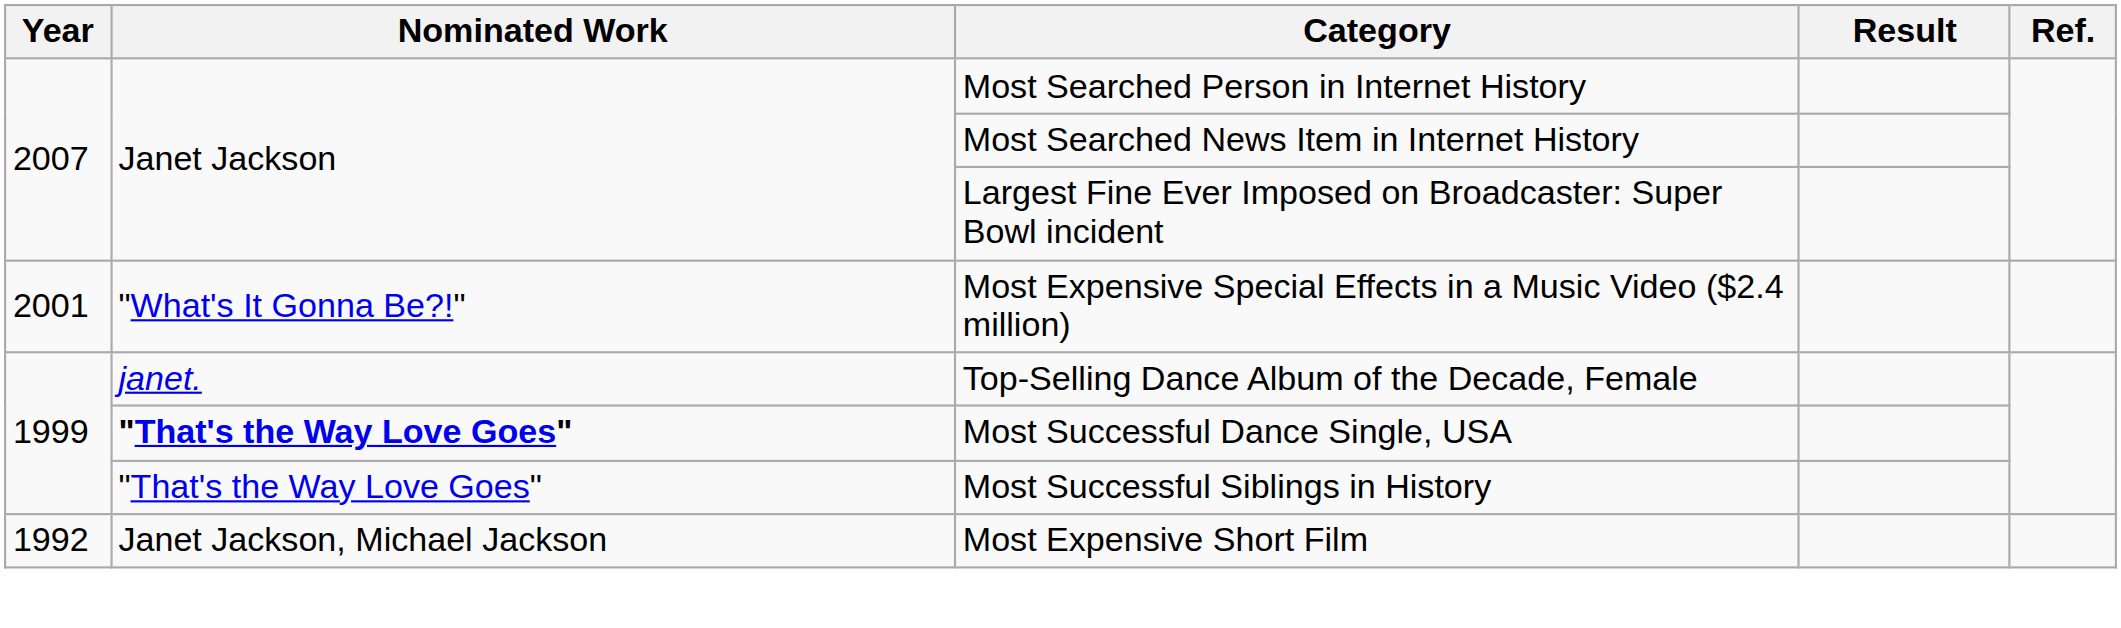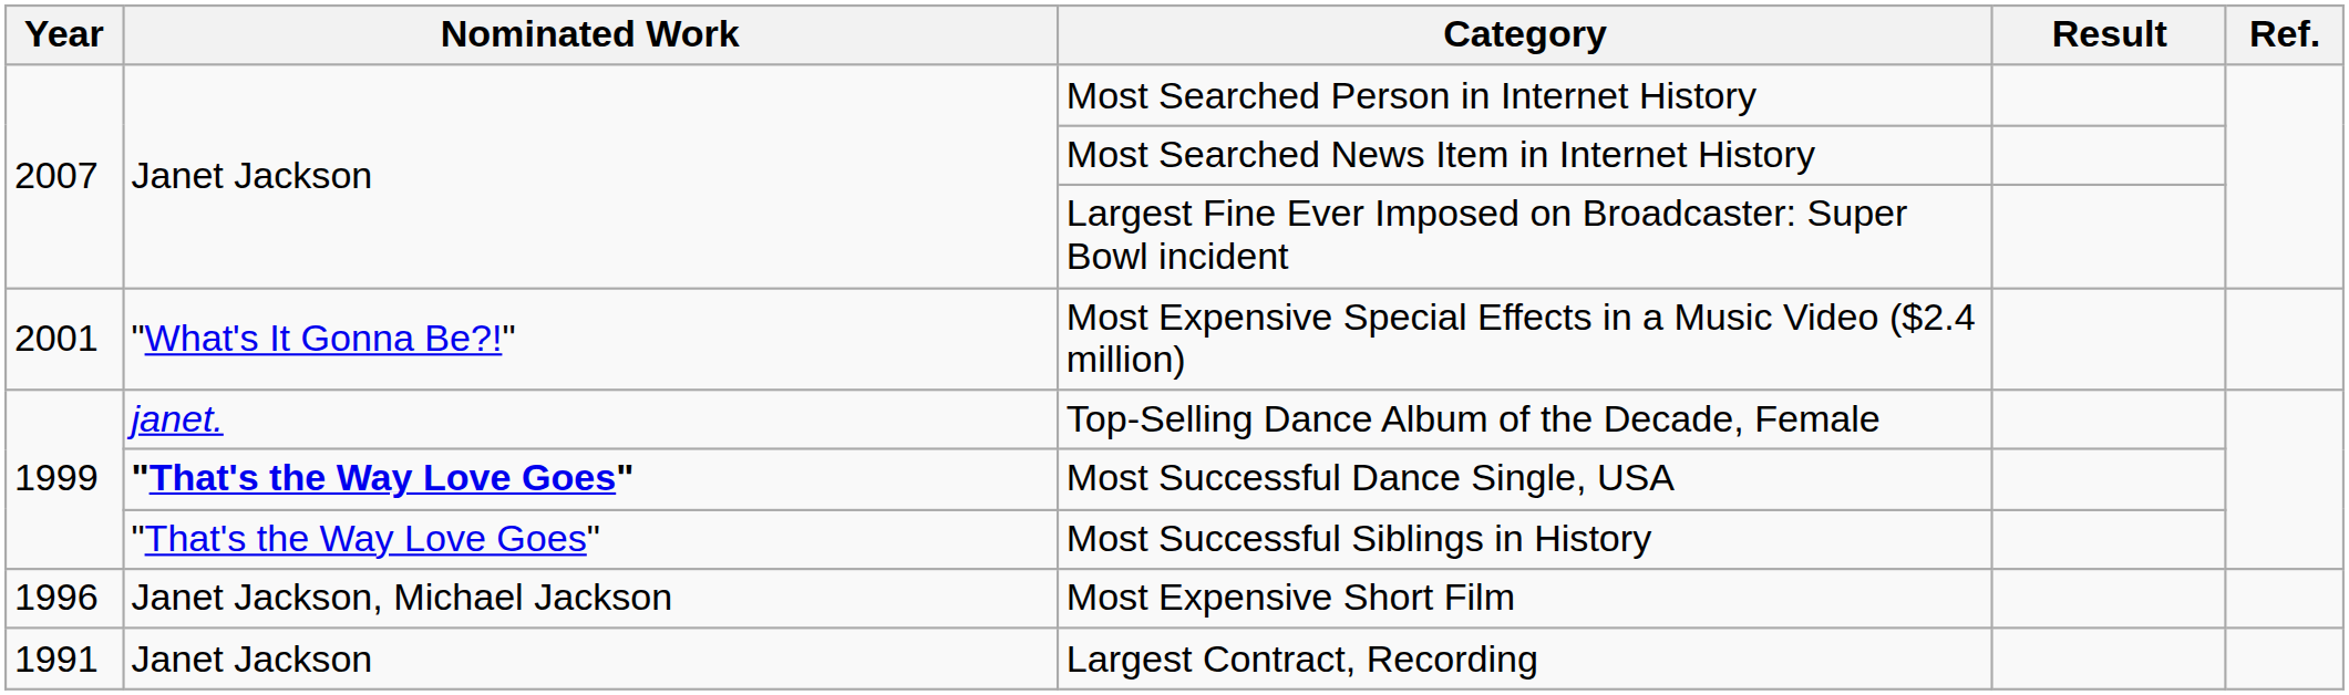 <table class="wikitable" width="50%">
 <tr>
 <th width="5%">Year</th>
 <th width="40%">Nominated Work</th>
 <th width="40%">Category</th>
 <th width="10%">Result</th>
 <th width="5%">Ref.</th>
 </tr>
 <tr>
 <td rowspan="3">2007</td>
 <td rowspan="3">Janet Jackson</td>
 <td>Most Searched Person in Internet History</td>
 <td></td>
 <td rowspan="3"><br></td>
 </tr>
 <tr>
 <td>Most Searched News Item in Internet History</td>
 <td></td>
 </tr>
 <tr>
 <td>Largest Fine Ever Imposed on Broadcaster: Super Bowl incident</td>
 <td></td>
 </tr>
 <tr>
 <td>2001</td>
 <td>"<a href='#'>What's It Gonna Be?!</a>"</td>
 <td>Most Expensive Special Effects in a Music Video ($2.4 million)</td>
 <td></td>
 <td></td>
 </tr>
 <tr>
 <td rowspan="3">1999</td>
 <td><em><a href='#'>janet.</a></em></td>
 <td>Top-Selling Dance Album of the Decade, Female</td>
 <td></td>
 <td rowspan="3"></td>
 </tr>
 <tr>
 <td><strong>"<a href='#'>That's the Way Love Goes</a>"</strong></td>
 <td>Most Successful Dance Single, USA</td>
 <td></td>
 </tr>
 <tr>
 <td>"<a href='#'>That's the Way Love Goes</a>"</td>
 <td>Most Successful Siblings in History</td>
 <td></td>
 </tr>
 <tr>
-<td>1992</td>
+<td>1996</td>
 <td>Janet Jackson, Michael Jackson</td>
 <td>Most Expensive Short Film</td>
 <td></td>
 <td></td>
 </tr>
+<tr>
+<td>1991</td>
+<td>Janet Jackson</td>
+<td>Largest Contract, Recording</td>
+<td></td>
+<td></td>
+</tr>
 </table>
